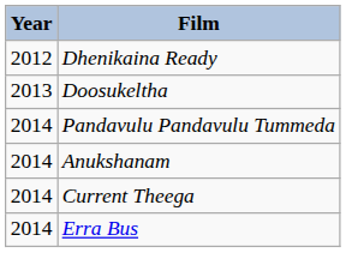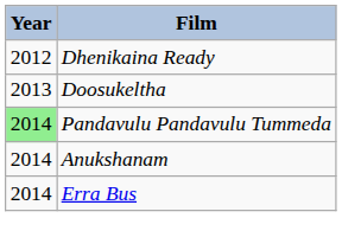 <table class="wikitable" style="font-size:90%">
 <tr style="text-align:center;">
 <th style="text-align:center; background:#b0c4de;">Year</th>
 <th style="text-align:center; background:#b0c4de;">Film</th>
 </tr>
 <tr>
 <td>2012</td>
 <td><em>Dhenikaina Ready</em></td>
 </tr>
 <tr>
 <td>2013</td>
 <td><em>Doosukeltha</em></td>
 </tr>
 <tr>
-<td>2014</td>
+<td style="background: lightgreen;">2014</td>
 <td><em>Pandavulu Pandavulu Tummeda</em></td>
 </tr>
 <tr>
 <td>2014</td>
 <td><em>Anukshanam</em></td>
 </tr>
 <tr>
 <td>2014</td>
-<td><em>Current Theega</em></td>
-</tr>
-<tr>
-<td>2014</td>
 <td><em><a href='#'>Erra Bus</a></em></td>
 </tr>
 </table>
